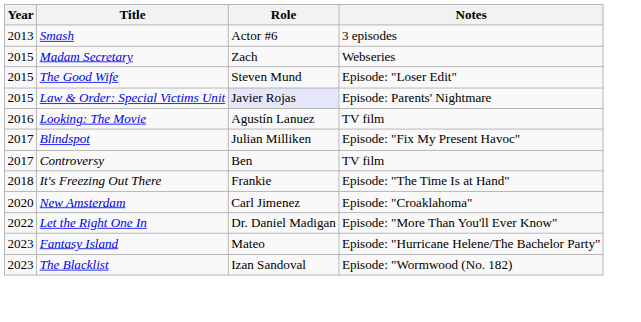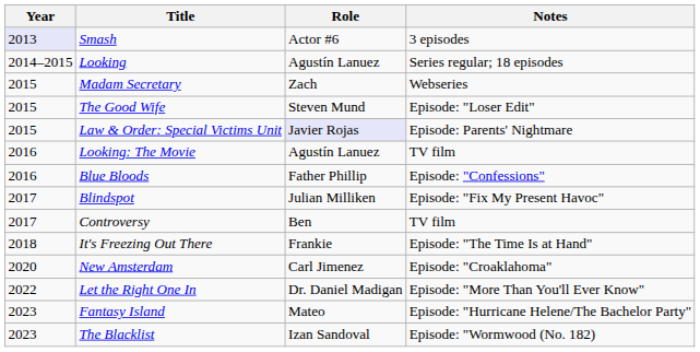 <table class="wikitable sortable">
 <tr>
 <th>Year</th>
 <th>Title</th>
 <th>Role</th>
 <th class="unsortable">Notes</th>
 </tr>
 <tr>
-<td>2013</td>
+<td style="background: lavender;">2013</td>
 <td><em><a href='#'>Smash</a></em></td>
 <td>Actor #6</td>
 <td>3 episodes</td>
+</tr>
+<tr>
+<td>2014–2015</td>
+<td><em><a href='#'>Looking</a></em></td>
+<td>Agustín Lanuez</td>
+<td>Series regular; 18 episodes</td>
 </tr>
 <tr>
 <td>2015</td>
 <td><em><a href='#'>Madam Secretary</a></em></td>
 <td>Zach</td>
 <td>Webseries</td>
 </tr>
 <tr>
 <td>2015</td>
 <td><em><a href='#'>The Good Wife</a></em></td>
 <td>Steven Mund</td>
 <td>Episode: "Loser Edit"</td>
 </tr>
 <tr>
 <td>2015</td>
 <td><em><a href='#'>Law & Order: Special Victims Unit</a></em></td>
 <td style="background: lavender;">Javier Rojas</td>
 <td>Episode: Parents' Nightmare</td>
 </tr>
 <tr>
 <td>2016</td>
 <td><em><a href='#'>Looking: The Movie</a></em></td>
 <td>Agustín Lanuez</td>
 <td>TV film</td>
+</tr>
+<tr>
+<td>2016</td>
+<td><em><a href='#'>Blue Bloods</a></em></td>
+<td>Father Phillip</td>
+<td>Episode: <a href='#'>"Confessions"</a></td>
 </tr>
 <tr>
 <td>2017</td>
 <td><em><a href='#'>Blindspot</a></em></td>
 <td>Julian Milliken</td>
 <td>Episode: "Fix My Present Havoc"</td>
 </tr>
 <tr>
 <td>2017</td>
 <td><em>Controversy</em></td>
 <td>Ben</td>
 <td>TV film</td>
 </tr>
 <tr>
 <td>2018</td>
 <td><em>It's Freezing Out There</em></td>
 <td>Frankie</td>
 <td>Episode: "The Time Is at Hand"</td>
 </tr>
 <tr>
 <td>2020</td>
 <td><em><a href='#'>New Amsterdam</a></em></td>
 <td>Carl Jimenez</td>
 <td>Episode: "Croaklahoma"</td>
 </tr>
 <tr>
 <td>2022</td>
 <td><em><a href='#'>Let the Right One In</a></em></td>
 <td>Dr. Daniel Madigan</td>
 <td>Episode: "More Than You'll Ever Know"</td>
 </tr>
 <tr>
 <td>2023</td>
 <td><em><a href='#'>Fantasy Island</a></em></td>
 <td>Mateo</td>
 <td>Episode: "Hurricane Helene/The Bachelor Party"</td>
 </tr>
 <tr>
 <td>2023</td>
 <td><em><a href='#'>The Blacklist</a></em></td>
 <td>Izan Sandoval</td>
 <td>Episode: "Wormwood (No. 182)</td>
 </tr>
 </table>
